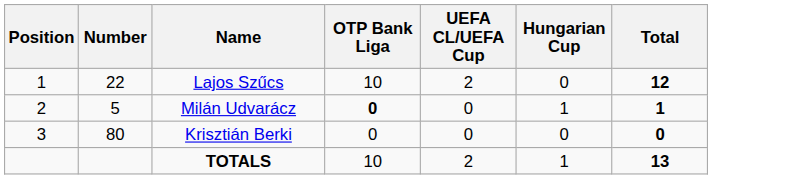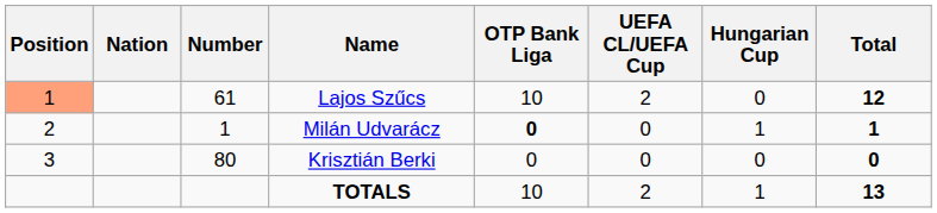 <table class="wikitable" style="font-size: 95%; text-align: center;">
 <tr>
 <th width=60>Position</th>
+<th width=60>Nation</th>
 <th width=60>Number</th>
 <th width=150>Name</th>
 <th width=80>OTP Bank Liga</th>
 <th width=80>UEFA CL/UEFA Cup</th>
 <th width=80>Hungarian Cup</th>
 <th width=80>Total</th>
 </tr>
 <tr>
-<td>1</td>
-<td>22</td>
+<td style="background: lightsalmon;">1</td>
+<td></td>
+<td>61</td>
 <td><a href='#'>Lajos Szűcs</a></td>
 <td>10</td>
 <td>2</td>
 <td>0</td>
 <td><strong>12</strong></td>
 </tr>
 <tr>
 <td>2</td>
-<td>5</td>
+<td></td>
+<td>1</td>
 <td><a href='#'>Milán Udvarácz</a></td>
 <td><strong>0</strong></td>
 <td>0</td>
 <td>1</td>
 <td><strong>1</strong></td>
 </tr>
 <tr>
 <td>3</td>
+<td></td>
 <td>80</td>
 <td><a href='#'>Krisztián Berki</a></td>
 <td>0</td>
 <td>0</td>
 <td>0</td>
 <td><strong>0</strong></td>
 </tr>
 <tr>
 <td></td>
 <td></td>
+<td></td>
 <td><strong>TOTALS</strong></td>
 <td>10</td>
 <td>2</td>
 <td>1</td>
 <td><strong>13</strong></td>
 </tr>
 </table>
